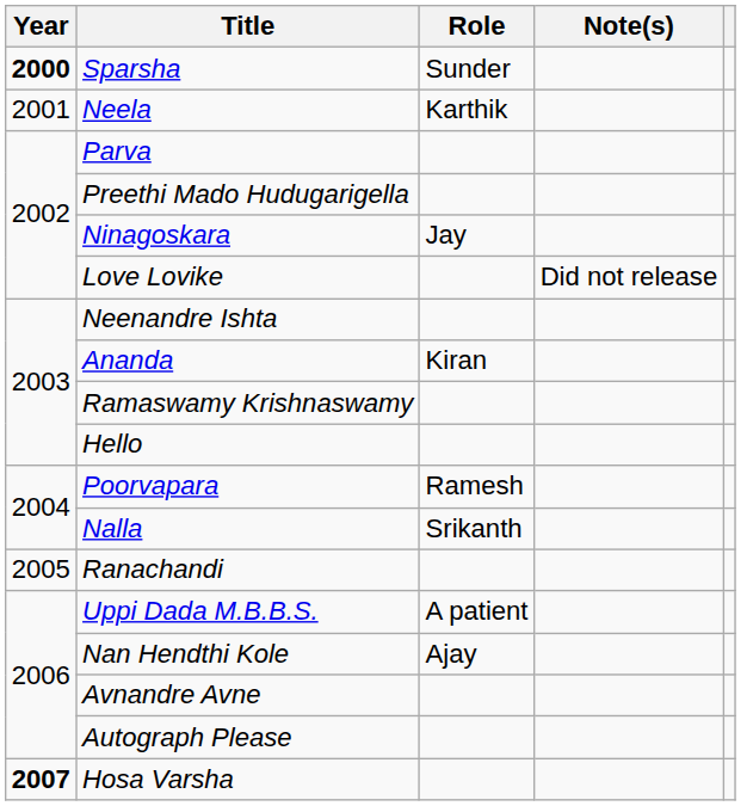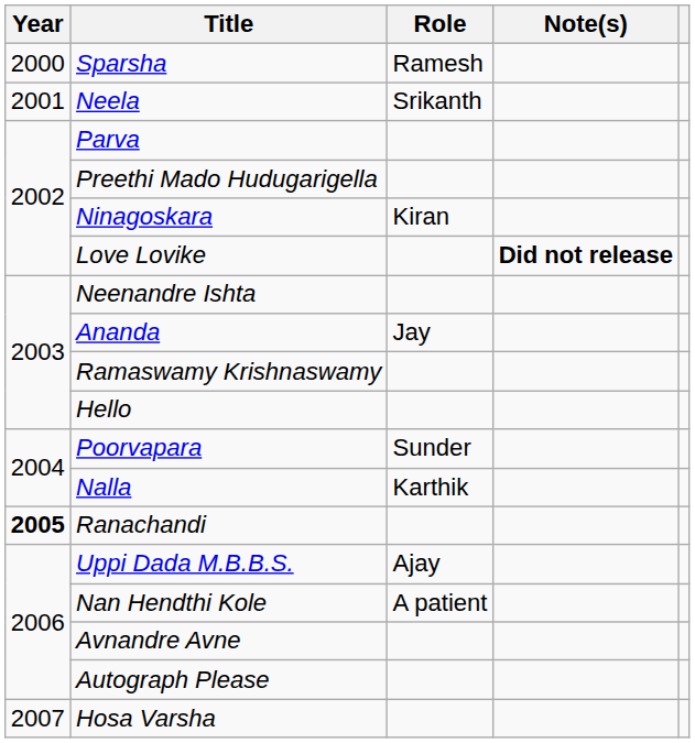 <table class="wikitable">
 <tr>
 <th>Year</th>
 <th>Title</th>
 <th>Role</th>
 <th>Note(s)</th>
 <th></th>
 </tr>
 <tr>
-<td><strong>2000</strong></td>
+<td>2000</td>
 <td><em><a href='#'>Sparsha</a></em></td>
-<td>Sunder</td>
+<td>Ramesh</td>
 <td></td>
 <td></td>
 </tr>
 <tr>
 <td>2001</td>
 <td><em><a href='#'>Neela</a></em></td>
-<td>Karthik</td>
+<td>Srikanth</td>
 <td></td>
 <td></td>
 </tr>
 <tr>
 <td rowspan="4">2002</td>
 <td><em><a href='#'>Parva</a></em></td>
 <td></td>
 <td></td>
 <td></td>
 </tr>
 <tr>
 <td><em>Preethi Mado Hudugarigella</em></td>
 <td></td>
 <td></td>
 <td></td>
 </tr>
 <tr>
 <td><em><a href='#'>Ninagoskara</a></em></td>
-<td>Jay</td>
+<td>Kiran</td>
 <td></td>
 <td></td>
 </tr>
 <tr>
 <td><em>Love Lovike</em></td>
 <td></td>
-<td>Did not release</td>
+<td><strong>Did not release</strong></td>
 <td></td>
 </tr>
 <tr>
 <td rowspan="4">2003</td>
 <td><em>Neenandre Ishta</em></td>
 <td></td>
 <td></td>
 <td></td>
 </tr>
 <tr>
 <td><em><a href='#'>Ananda</a></em></td>
-<td>Kiran</td>
+<td>Jay</td>
 <td></td>
 <td></td>
 </tr>
 <tr>
 <td><em>Ramaswamy Krishnaswamy</em></td>
 <td></td>
 <td></td>
 <td></td>
 </tr>
 <tr>
 <td><em>Hello</em></td>
 <td></td>
 <td></td>
 <td></td>
 </tr>
 <tr>
 <td rowspan="2">2004</td>
 <td><em><a href='#'>Poorvapara</a></em></td>
-<td>Ramesh</td>
+<td>Sunder</td>
 <td></td>
 <td></td>
 </tr>
 <tr>
 <td><em><a href='#'>Nalla</a></em></td>
-<td>Srikanth</td>
+<td>Karthik</td>
 <td></td>
 <td></td>
 </tr>
 <tr>
-<td>2005</td>
+<td><strong>2005</strong></td>
 <td><em>Ranachandi</em></td>
 <td></td>
 <td></td>
 <td></td>
 </tr>
 <tr>
 <td rowspan="4">2006</td>
 <td><em><a href='#'>Uppi Dada M.B.B.S.</a></em></td>
-<td>A patient</td>
+<td>Ajay</td>
 <td></td>
 <td></td>
 </tr>
 <tr>
 <td><em>Nan Hendthi Kole</em></td>
-<td>Ajay</td>
+<td>A patient</td>
 <td></td>
 <td></td>
 </tr>
 <tr>
 <td><em>Avnandre Avne</em></td>
 <td></td>
 <td></td>
 <td></td>
 </tr>
 <tr>
 <td><em>Autograph Please</em></td>
 <td></td>
 <td></td>
 <td></td>
 </tr>
 <tr>
-<td><strong>2007</strong></td>
+<td>2007</td>
 <td><em>Hosa Varsha</em></td>
 <td></td>
 <td></td>
 <td></td>
 </tr>
 </table>
